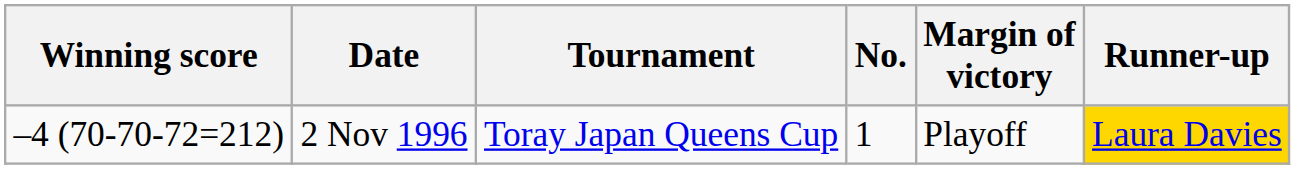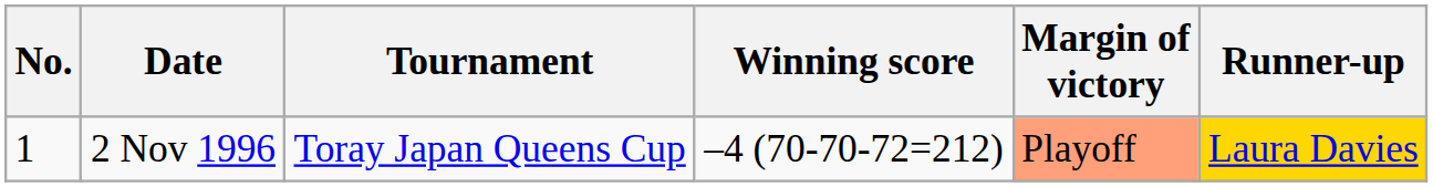 <table class="wikitable" style="font-size:95%;">
 <tr>
-<th>Winning score</th>
+<th>No.</th>
 <th>Date</th>
 <th>Tournament</th>
-<th>No.</th>
+<th>Winning score</th>
 <th>Margin of<br>victory</th>
 <th>Runner-up</th>
 </tr>
 <tr>
-<td>–4 (70-70-72=212)</td>
+<td>1</td>
 <td>2 Nov <a href='#'>1996</a></td>
 <td><a href='#'>Toray Japan Queens Cup</a></td>
-<td>1</td>
-<td>Playoff</td>
+<td>–4 (70-70-72=212)</td>
+<td style="background: lightsalmon;">Playoff</td>
 <td style="background: gold;"> <a href='#'>Laura Davies</a></td>
 </tr>
 </table>
